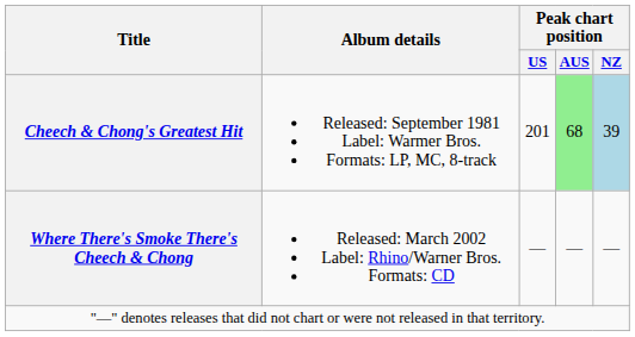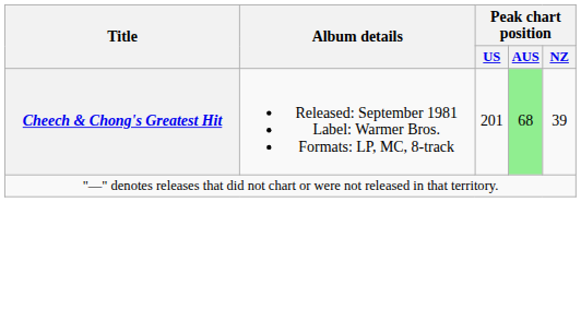 <table class="wikitable plainrowheaders" style="text-align:center;">
 <tr>
 <th rowspan="2" scope="col" style="width:15em;">Title</th>
 <th rowspan="2" scope="col" style="width:15em;">Album details</th>
 <th colspan="3">Peak chart position</th>
 </tr>
 <tr>
 <th scope="col" style="width:2em;font-size:90%;"><a href='#'>US</a><br></th>
 <th scope="col" style="width:2em;font-size:90%;"><a href='#'>AUS</a><br></th>
 <th scope="col" style="width:2em;font-size:90%;"><a href='#'>NZ</a><br></th>
 </tr>
 <tr>
 <th scope="row"><em><a href='#'>Cheech & Chong's Greatest Hit</a></em></th>
 <td><br><ul><li>Released: September 1981</li><li>Label: Warmer Bros.</li><li>Formats: LP, MC, 8-track</li></ul></td>
 <td>201</td>
 <td style="background: lightgreen;">68</td>
-<td style="background: lightblue;">39</td>
-</tr>
-<tr>
-<th scope="row"><em><a href='#'>Where There's Smoke There's Cheech & Chong</a></em></th>
-<td><br><ul><li>Released: March 2002</li><li>Label: <a href='#'>Rhino</a>/Warner Bros.</li><li>Formats: <a href='#'>CD</a></li></ul></td>
-<td>—</td>
-<td>—</td>
-<td>—</td>
+<td>39</td>
 </tr>
 <tr>
 <td colspan="5" style="font-size:90%">"—" denotes releases that did not chart or were not released in that territory.</td>
 </tr>
 </table>
